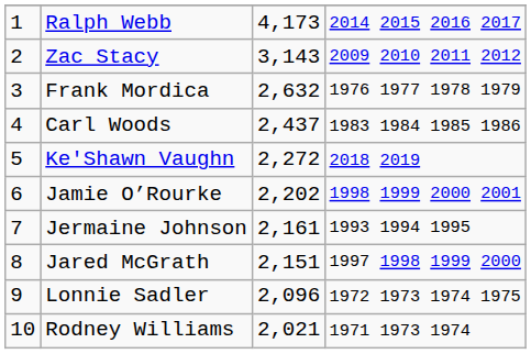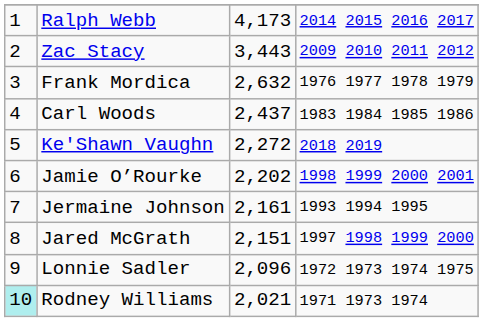 <table class="wikitable">
 <tr>
 </tr>
 <tr>
 <td>1</td>
 <td><a href='#'>Ralph Webb</a></td>
 <td>4,173</td>
 <td style="font-size:80%;"><a href='#'>2014</a> <a href='#'>2015</a> <a href='#'>2016</a> <a href='#'>2017</a></td>
 </tr>
 <tr>
 <td>2</td>
 <td><a href='#'>Zac Stacy</a></td>
-<td>3,143</td>
+<td>3,443</td>
 <td style="font-size:80%;"><a href='#'>2009</a> <a href='#'>2010</a> <a href='#'>2011</a> <a href='#'>2012</a></td>
 </tr>
 <tr>
 <td>3</td>
 <td>Frank Mordica</td>
 <td>2,632</td>
 <td style="font-size:80%;">1976 1977 1978 1979</td>
 </tr>
 <tr>
 <td>4</td>
 <td>Carl Woods</td>
 <td>2,437</td>
 <td style="font-size:80%;">1983 1984 1985 1986</td>
 </tr>
 <tr>
 <td>5</td>
 <td><a href='#'>Ke'Shawn Vaughn</a></td>
 <td>2,272</td>
 <td style="font-size:80%;"><a href='#'>2018</a> <a href='#'>2019</a></td>
 </tr>
 <tr>
 <td>6</td>
 <td>Jamie O’Rourke</td>
 <td>2,202</td>
 <td style="font-size:80%;"><a href='#'>1998</a> <a href='#'>1999</a> <a href='#'>2000</a> <a href='#'>2001</a></td>
 </tr>
 <tr>
 <td>7</td>
 <td>Jermaine Johnson</td>
 <td>2,161</td>
 <td style="font-size:80%;">1993 1994 1995</td>
 </tr>
 <tr>
 <td>8</td>
 <td>Jared McGrath</td>
 <td>2,151</td>
 <td style="font-size:80%;">1997 <a href='#'>1998</a> <a href='#'>1999</a> <a href='#'>2000</a></td>
 </tr>
 <tr>
 <td>9</td>
 <td>Lonnie Sadler</td>
 <td>2,096</td>
 <td style="font-size:80%;">1972 1973 1974 1975</td>
 </tr>
 <tr>
-<td>10</td>
+<td style="background: paleturquoise;">10</td>
 <td>Rodney Williams</td>
 <td>2,021</td>
 <td style="font-size:80%;">1971 1973 1974</td>
 </tr>
 </table>
